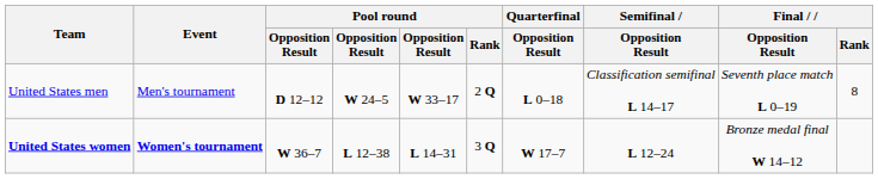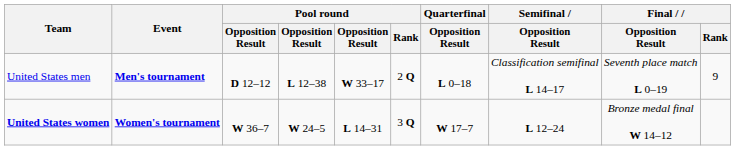 <table class=wikitable style=font-size:90%;text-align:center>
 <tr>
 <th rowspan=2>Team</th>
 <th rowspan=2>Event</th>
 <th colspan=4>Pool round</th>
 <th>Quarterfinal</th>
 <th>Semifinal / </th>
 <th colspan=2>Final /  / </th>
 </tr>
 <tr style=font-size:95%>
 <th>Opposition<br>Result</th>
 <th>Opposition<br>Result</th>
 <th>Opposition<br>Result</th>
 <th>Rank</th>
 <th>Opposition<br>Result</th>
 <th>Opposition<br>Result</th>
 <th>Opposition<br>Result</th>
 <th>Rank</th>
 </tr>
 <tr>
 <td align=left><a href='#'>United States men</a></td>
-<td align=left><a href='#'>Men's tournament</a></td>
+<td align=left><strong><a href='#'>Men's tournament</a></strong></td>
 <td><br><strong>D</strong> 12–12</td>
-<td><br><strong>W</strong> 24–5</td>
+<td><br><strong>L</strong> 12–38</td>
 <td><br><strong>W</strong> 33–17</td>
 <td>2 <strong>Q</strong></td>
 <td><br><strong>L</strong> 0–18</td>
 <td><em>Classification semifinal</em><br><br><strong>L</strong> 14–17</td>
 <td><em>Seventh place match</em><br><br><strong>L</strong> 0–19</td>
-<td>8</td>
+<td>9</td>
 </tr>
 <tr>
 <td align=left><strong><a href='#'>United States women</a></strong></td>
 <td align=left><strong><a href='#'>Women's tournament</a></strong></td>
 <td><br><strong>W</strong> 36–7</td>
-<td><br><strong>L</strong> 12–38</td>
+<td><br><strong>W</strong> 24–5</td>
 <td><br><strong>L</strong> 14–31</td>
 <td>3 <strong>Q</strong></td>
 <td><br><strong>W</strong> 17–7</td>
 <td><br><strong>L</strong> 12–24</td>
 <td><em>Bronze medal final</em><br><br><strong>W</strong> 14–12</td>
 <td></td>
 </tr>
 </table>
